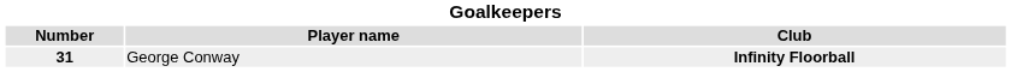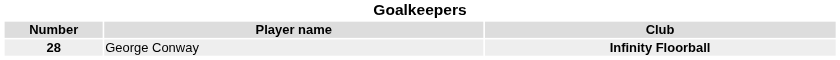 <table width=65%>
 <tr>
 <th colspan="3"><big>Goalkeepers</big></th>
 </tr>
 <tr bgcolor="#dddddd">
 <th width=7%>Number</th>
 <th width=27%>Player name</th>
 <th width=25%>Club</th>
 </tr>
 <tr bgcolor="#eeeeee">
-<td align=center><strong>31</strong></td>
+<td align=center><strong>28</strong></td>
 <td>George Conway</td>
 <td align=center><strong> Infinity Floorball</strong></td>
 </tr>
 </table>
